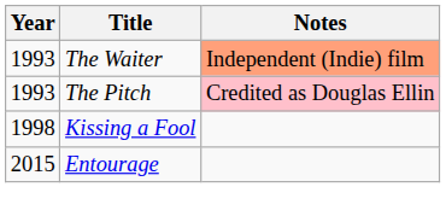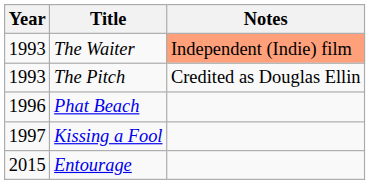 <table class="wikitable">
 <tr>
 <th scope="col">Year</th>
 <th scope="col">Title</th>
 <th scope="col">Notes</th>
 </tr>
 <tr>
 <td>1993</td>
 <td><em>The Waiter</em></td>
 <td style="background: lightsalmon;">Independent (Indie) film</td>
 </tr>
 <tr>
 <td>1993</td>
 <td><em>The Pitch</em></td>
-<td style="background: pink;">Credited as Douglas Ellin</td>
+<td>Credited as Douglas Ellin</td>
 </tr>
 <tr>
-<td>1998</td>
+<td>1996</td>
+<td><em><a href='#'>Phat Beach</a></em></td>
+<td></td>
+</tr>
+<tr>
+<td>1997</td>
 <td><em><a href='#'>Kissing a Fool</a></em></td>
 <td></td>
 </tr>
 <tr>
 <td>2015</td>
 <td><em><a href='#'>Entourage</a></em></td>
 <td></td>
 </tr>
 </table>
